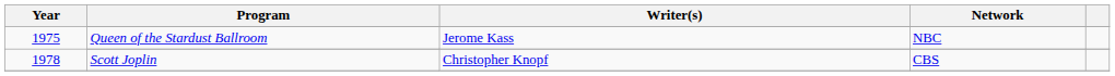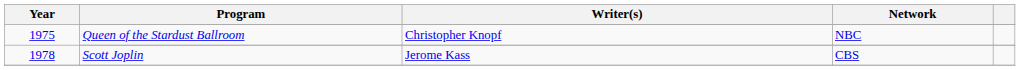 <table class="wikitable" style="width:100%">
 <tr bgcolor="#bebebe">
 <th width="7%">Year</th>
 <th width="30%">Program</th>
 <th width="40%">Writer(s)</th>
 <th width="15%">Network</th>
 <th scope="col" style="width:2%;" class="unsortable"></th>
 </tr>
 <tr>
 <td rowspan="2" style="text-align:center"><a href='#'>1975</a></td>
 </tr>
 <tr>
 <td><em><a href='#'>Queen of the Stardust Ballroom</a></em></td>
-<td><a href='#'>Jerome Kass</a></td>
+<td><a href='#'>Christopher Knopf</a></td>
 <td><a href='#'>NBC</a></td>
 <td></td>
 </tr>
 <tr>
 <td rowspan="2" style="text-align:center"><a href='#'>1978</a></td>
 </tr>
 <tr>
 <td><em><a href='#'>Scott Joplin</a></em></td>
-<td><a href='#'>Christopher Knopf</a></td>
+<td><a href='#'>Jerome Kass</a></td>
 <td><a href='#'>CBS</a></td>
 <td></td>
 </tr>
 <tr>
 </tr>
 </table>
